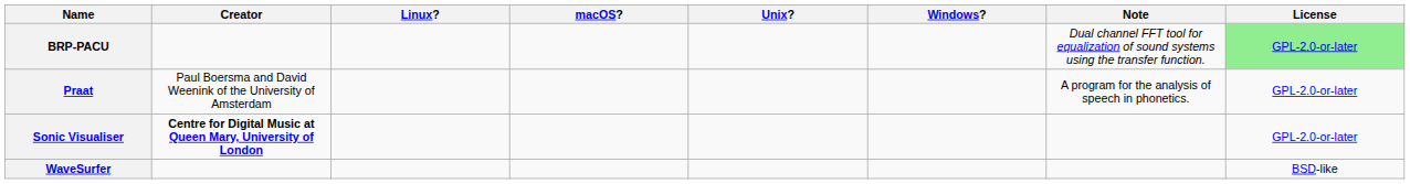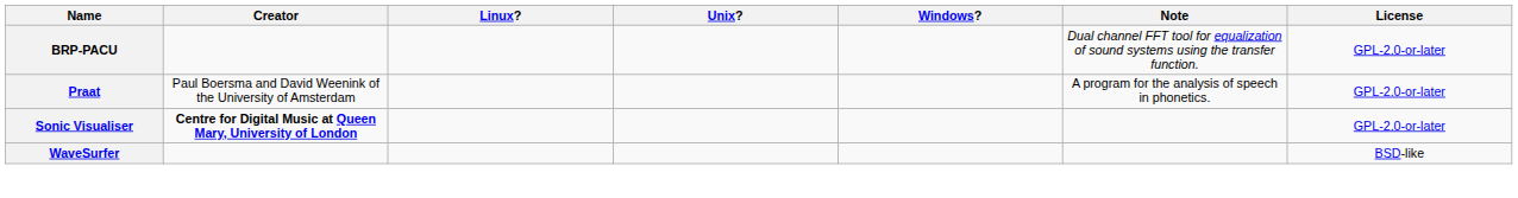 <table class="wikitable sortable" style="width: 100%; table-layout: fixed; font-size: smaller; text-align: center;">
 <tr style="background: #ececec">
 <th style="width:12em">Name</th>
 <th>Creator</th>
 <th><a href='#'>Linux</a>?</th>
-<th><a href='#'>macOS</a>?</th>
 <th><a href='#'>Unix</a>?</th>
 <th><a href='#'>Windows</a>?</th>
 <th>Note</th>
 <th>License</th>
 </tr>
 <tr>
 <th>BRP-PACU</th>
 <td></td>
 <td></td>
 <td></td>
 <td></td>
-<td></td>
 <td><em>Dual channel FFT tool for <a href='#'>equalization</a> of sound systems using the transfer function.</em></td>
-<td style="background: lightgreen;"><a href='#'>GPL-2.0-or-later</a></td>
+<td><a href='#'>GPL-2.0-or-later</a></td>
 </tr>
 <tr>
 <th><a href='#'>Praat</a></th>
 <td>Paul Boersma and David Weenink of the University of Amsterdam</td>
-<td></td>
 <td></td>
 <td></td>
 <td></td>
 <td>A program for the analysis of speech in phonetics.</td>
 <td><a href='#'>GPL-2.0-or-later</a></td>
 </tr>
 <tr>
 <th><a href='#'>Sonic Visualiser</a></th>
 <td><strong>Centre for Digital Music at <a href='#'>Queen Mary, University of London</a></strong></td>
 <td></td>
 <td></td>
 <td></td>
 <td></td>
-<td></td>
 <td><a href='#'>GPL-2.0-or-later</a></td>
 </tr>
 <tr>
 <th><a href='#'>WaveSurfer</a></th>
 <td></td>
 <td></td>
 <td></td>
 <td></td>
 <td></td>
-<td></td>
 <td><a href='#'>BSD</a>-like</td>
 </tr>
 </table>
